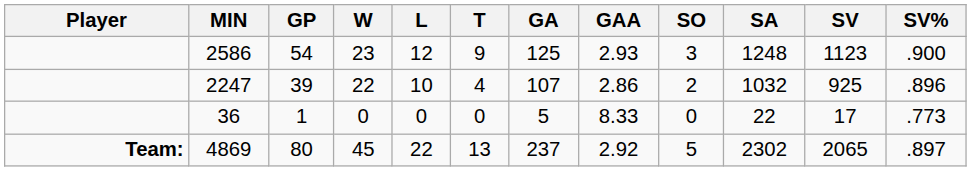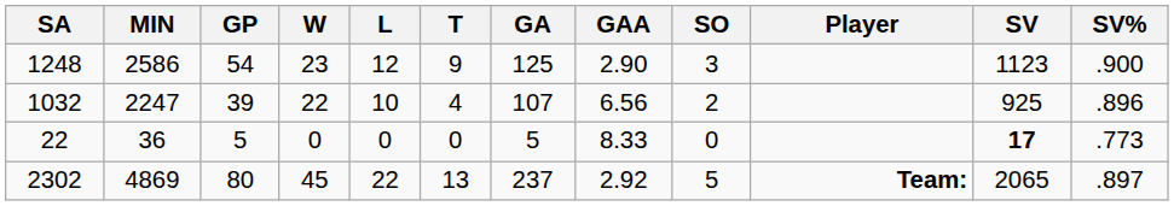 <table class="wikitable sortable" width="60%">
 <tr>
-<th bgcolor="#DDDDFF" width="10%">Player</th>
+<th width="3%" bgcolor="#DDDDFF" title="Shots against">SA</th>
 <th width="3%" bgcolor="#DDDDFF" title="Minutes played">MIN</th>
 <th width="3%" bgcolor="#DDDDFF" title="Games played in">GP</th>
 <th width="3%" bgcolor="#DDDDFF" title="Games played in">W</th>
 <th width="3%" bgcolor="#DDDDFF"title="Games played in">L</th>
 <th width="3%" bgcolor="#DDDDFF" title="Ties">T</th>
 <th width="3%" bgcolor="#DDDDFF" title="Goals against">GA</th>
 <th width="3%" bgcolor="#DDDDFF" title="Goals against average">GAA</th>
 <th width="3%" bgcolor="#DDDDFF"title="Shut-outs">SO</th>
-<th width="3%" bgcolor="#DDDDFF" title="Shots against">SA</th>
+<th bgcolor="#DDDDFF" width="10%">Player</th>
 <th width="3%" bgcolor="#DDDDFF" title="Shots saved">SV</th>
 <th width="3%" bgcolor="#DDDDFF" title="Save percentage">SV%</th>
 </tr>
 <tr align="center">
-<td align="right"></td>
+<td>1248</td>
 <td>2586</td>
 <td>54</td>
 <td>23</td>
 <td>12</td>
 <td>9</td>
 <td>125</td>
-<td>2.93</td>
+<td>2.90</td>
 <td>3</td>
-<td>1248</td>
+<td align="right"></td>
 <td>1123</td>
 <td>.900</td>
 </tr>
 <tr align="center">
-<td align="right"></td>
+<td>1032</td>
 <td>2247</td>
 <td>39</td>
 <td>22</td>
 <td>10</td>
 <td>4</td>
 <td>107</td>
-<td>2.86</td>
+<td>6.56</td>
 <td>2</td>
-<td>1032</td>
+<td align="right"></td>
 <td>925</td>
 <td>.896</td>
 </tr>
 <tr align="center">
-<td align="right"></td>
+<td>22</td>
 <td>36</td>
-<td>1</td>
+<td>5</td>
 <td>0</td>
 <td>0</td>
 <td>0</td>
 <td>5</td>
 <td>8.33</td>
 <td>0</td>
-<td>22</td>
-<td>17</td>
+<td align="right"></td>
+<td><strong>17</strong></td>
 <td>.773</td>
 </tr>
 <tr align="center">
-<td align="right"><strong>Team:</strong></td>
+<td>2302</td>
 <td>4869</td>
 <td>80</td>
 <td>45</td>
 <td>22</td>
 <td>13</td>
 <td>237</td>
 <td>2.92</td>
 <td>5</td>
-<td>2302</td>
+<td align="right"><strong>Team:</strong></td>
 <td>2065</td>
 <td>.897</td>
 </tr>
 </table>
